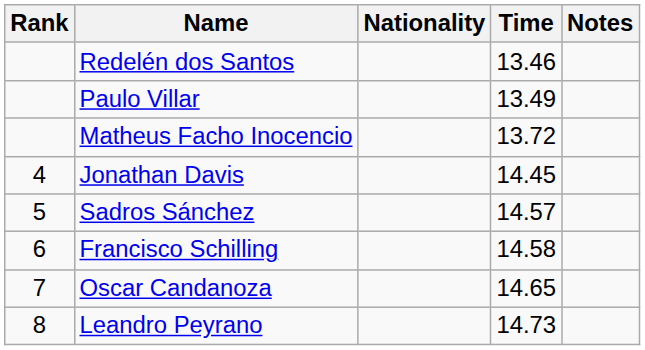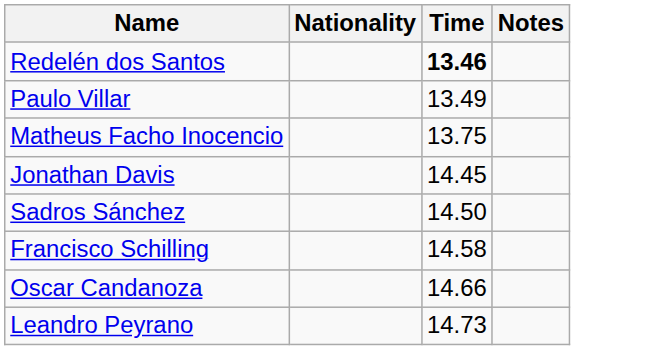 <table class="wikitable sortable" style="text-align:center">
 <tr>
-<th>Rank</th>
 <th>Name</th>
 <th>Nationality</th>
 <th>Time</th>
 <th>Notes</th>
 </tr>
 <tr>
-<td></td>
 <td align=left><a href='#'>Redelén dos Santos</a></td>
 <td align=left></td>
-<td>13.46</td>
+<td><strong>13.46</strong></td>
 <td></td>
 </tr>
 <tr>
-<td></td>
 <td align=left><a href='#'>Paulo Villar</a></td>
 <td align=left></td>
 <td>13.49</td>
 <td></td>
 </tr>
 <tr>
-<td></td>
 <td align=left><a href='#'>Matheus Facho Inocencio</a></td>
 <td align=left></td>
-<td>13.72</td>
+<td>13.75</td>
 <td></td>
 </tr>
 <tr>
-<td>4</td>
 <td align=left><a href='#'>Jonathan Davis</a></td>
 <td align=left></td>
 <td>14.45</td>
 <td></td>
 </tr>
 <tr>
-<td>5</td>
 <td align=left><a href='#'>Sadros Sánchez</a></td>
 <td align=left></td>
-<td>14.57</td>
+<td>14.50</td>
 <td></td>
 </tr>
 <tr>
-<td>6</td>
 <td align=left><a href='#'>Francisco Schilling</a></td>
 <td align=left></td>
 <td>14.58</td>
 <td></td>
 </tr>
 <tr>
-<td>7</td>
 <td align=left><a href='#'>Oscar Candanoza</a></td>
 <td align=left></td>
-<td>14.65</td>
+<td>14.66</td>
 <td></td>
 </tr>
 <tr>
-<td>8</td>
 <td align=left><a href='#'>Leandro Peyrano</a></td>
 <td align=left></td>
 <td>14.73</td>
 <td></td>
 </tr>
 </table>
